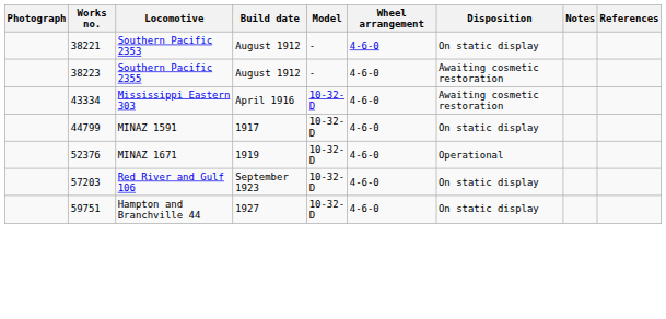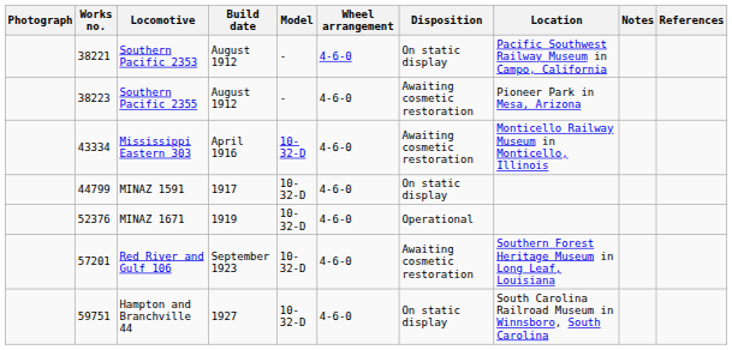 <table class="wikitable">
 <tr>
 <th>Photograph</th>
 <th>Works no.</th>
 <th>Locomotive</th>
 <th>Build date</th>
 <th>Model</th>
 <th>Wheel arrangement</th>
 <th>Disposition</th>
+<th>Location</th>
 <th>Notes</th>
 <th>References</th>
 </tr>
 <tr>
 <td></td>
 <td>38221</td>
 <td><a href='#'>Southern Pacific 2353</a></td>
 <td>August 1912</td>
 <td>-</td>
 <td><a href='#'>4-6-0</a></td>
 <td>On static display</td>
+<td><a href='#'>Pacific Southwest Railway Museum</a> in <a href='#'>Campo, California</a></td>
 <td></td>
 <td></td>
 </tr>
 <tr>
 <td></td>
 <td>38223</td>
 <td><a href='#'>Southern Pacific 2355</a></td>
 <td>August 1912</td>
 <td>-</td>
 <td>4-6-0</td>
 <td>Awaiting cosmetic restoration</td>
+<td>Pioneer Park in <a href='#'>Mesa, Arizona</a></td>
 <td></td>
 <td></td>
 </tr>
 <tr>
 <td></td>
 <td>43334</td>
 <td><a href='#'>Mississippi Eastern 303</a></td>
 <td>April 1916</td>
 <td><a href='#'>10-32-D</a></td>
 <td>4-6-0</td>
 <td>Awaiting cosmetic restoration</td>
+<td><a href='#'>Monticello Railway Museum</a> in <a href='#'>Monticello, Illinois</a></td>
 <td></td>
 <td></td>
 </tr>
 <tr>
 <td></td>
 <td>44799</td>
 <td>MINAZ 1591</td>
 <td>1917</td>
 <td>10-32-D</td>
 <td>4-6-0</td>
 <td>On static display</td>
 <td></td>
 <td></td>
+<td></td>
 </tr>
 <tr>
 <td></td>
 <td>52376</td>
 <td>MINAZ 1671</td>
 <td>1919</td>
 <td>10-32-D</td>
 <td>4-6-0</td>
 <td>Operational</td>
 <td></td>
 <td></td>
+<td></td>
 </tr>
 <tr>
 <td></td>
-<td>57203</td>
+<td>57201</td>
 <td><a href='#'>Red River and Gulf 106</a></td>
 <td>September 1923</td>
 <td>10-32-D</td>
 <td>4-6-0</td>
-<td>On static display</td>
+<td>Awaiting cosmetic restoration</td>
+<td><a href='#'>Southern Forest Heritage Museum</a> in <a href='#'>Long Leaf, Louisiana</a></td>
 <td></td>
 <td></td>
 </tr>
 <tr>
 <td></td>
 <td>59751</td>
 <td>Hampton and Branchville 44</td>
 <td>1927</td>
 <td>10-32-D</td>
 <td>4-6-0</td>
 <td>On static display</td>
+<td>South Carolina Railroad Museum in <a href='#'>Winnsboro</a>, <a href='#'>South Carolina</a></td>
 <td></td>
 <td></td>
 </tr>
 </table>
